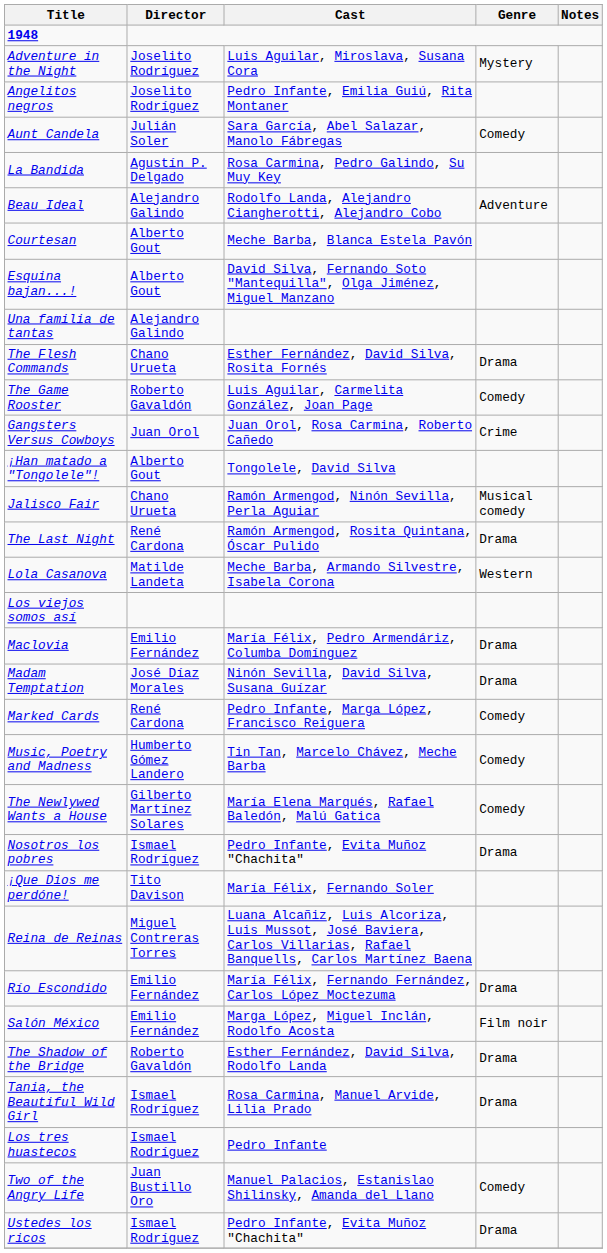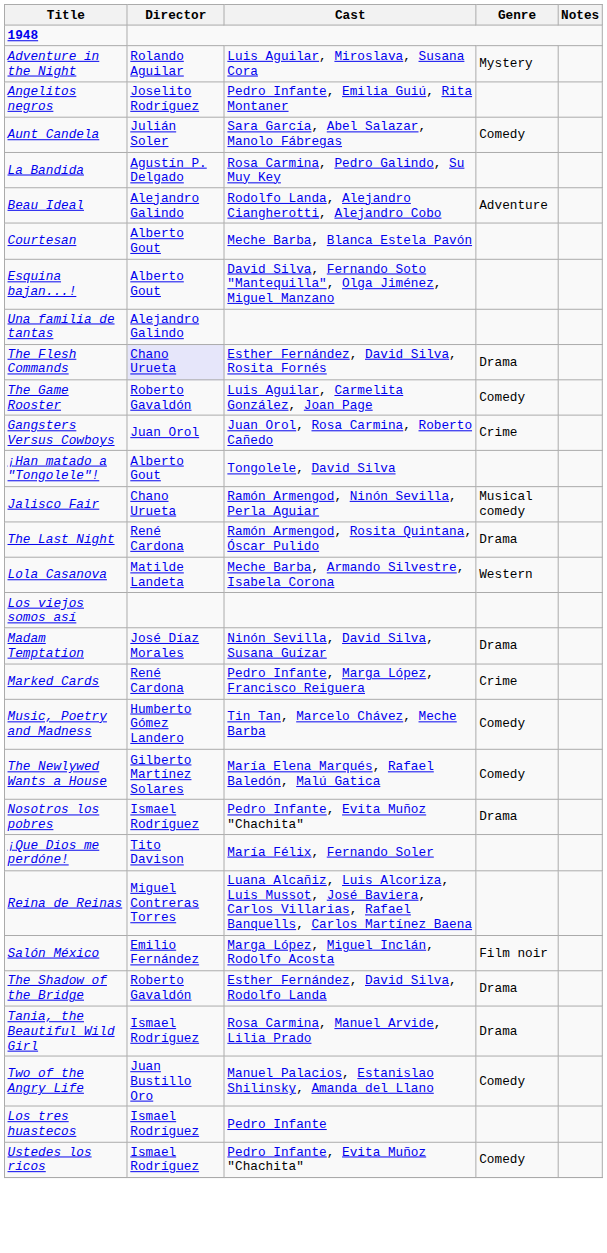 <table class="wikitable">
 <tr>
 <th>Title</th>
 <th>Director</th>
 <th>Cast</th>
 <th>Genre</th>
 <th>Notes</th>
 </tr>
 <tr>
 <td><strong><a href='#'>1948</a></strong></td>
 </tr>
 <tr>
 <td><em><a href='#'>Adventure in the Night</a></em></td>
-<td><a href='#'>Joselito Rodríguez</a></td>
+<td><a href='#'>Rolando Aguilar</a></td>
 <td><a href='#'>Luis Aguilar</a>, <a href='#'>Miroslava</a>, <a href='#'>Susana Cora</a></td>
 <td>Mystery</td>
 <td></td>
 </tr>
 <tr>
 <td><em><a href='#'>Angelitos negros</a></em></td>
 <td><a href='#'>Joselito Rodríguez</a></td>
 <td><a href='#'>Pedro Infante</a>, <a href='#'>Emilia Guiú</a>, <a href='#'>Rita Montaner</a></td>
 <td></td>
 <td></td>
 </tr>
 <tr>
 <td><em><a href='#'>Aunt Candela</a></em></td>
 <td><a href='#'>Julián Soler</a></td>
 <td><a href='#'>Sara García</a>, <a href='#'>Abel Salazar</a>, <a href='#'>Manolo Fábregas</a></td>
 <td>Comedy</td>
 </tr>
 <tr>
 <td><em><a href='#'>La Bandida</a></em></td>
 <td><a href='#'>Agustín P. Delgado</a></td>
 <td><a href='#'>Rosa Carmina</a>, <a href='#'>Pedro Galindo</a>, <a href='#'>Su Muy Key</a></td>
 <td></td>
 <td></td>
 </tr>
 <tr>
 <td><em><a href='#'>Beau Ideal</a></em></td>
 <td><a href='#'>Alejandro Galindo</a></td>
 <td><a href='#'>Rodolfo Landa</a>, <a href='#'>Alejandro Ciangherotti</a>, <a href='#'>Alejandro Cobo</a></td>
 <td>Adventure</td>
 <td></td>
 </tr>
 <tr>
 <td><em><a href='#'>Courtesan</a></em></td>
 <td><a href='#'>Alberto Gout</a></td>
 <td><a href='#'>Meche Barba</a>, <a href='#'>Blanca Estela Pavón</a></td>
 <td></td>
 <td></td>
 </tr>
 <tr>
 <td><em><a href='#'>Esquina bajan...!</a></em></td>
 <td><a href='#'>Alberto Gout</a></td>
 <td><a href='#'>David Silva</a>, <a href='#'>Fernando Soto "Mantequilla"</a>, <a href='#'>Olga Jiménez</a>, <a href='#'>Miguel Manzano</a></td>
 <td></td>
 <td></td>
 </tr>
 <tr>
 <td><em><a href='#'>Una familia de tantas</a></em></td>
 <td><a href='#'>Alejandro Galindo</a></td>
 <td></td>
 <td></td>
 <td></td>
 </tr>
 <tr>
 <td><em><a href='#'>The Flesh Commands</a></em></td>
-<td><a href='#'>Chano Urueta</a></td>
+<td style="background: lavender;"><a href='#'>Chano Urueta</a></td>
 <td><a href='#'>Esther Fernández</a>, <a href='#'>David Silva</a>, <a href='#'>Rosita Fornés</a></td>
 <td>Drama</td>
 <td></td>
 </tr>
 <tr>
 <td><em><a href='#'>The Game Rooster</a></em></td>
 <td><a href='#'>Roberto Gavaldón</a></td>
 <td><a href='#'>Luis Aguilar</a>, <a href='#'>Carmelita González</a>, <a href='#'>Joan Page</a></td>
 <td>Comedy</td>
 <td></td>
 </tr>
 <tr>
 <td><em><a href='#'>Gangsters Versus Cowboys</a></em></td>
 <td><a href='#'>Juan Orol</a></td>
 <td><a href='#'>Juan Orol</a>, <a href='#'>Rosa Carmina</a>, <a href='#'>Roberto Cañedo</a></td>
 <td>Crime</td>
 <td></td>
 </tr>
 <tr>
 <td><em><a href='#'>¡Han matado a "Tongolele"!</a></em></td>
 <td><a href='#'>Alberto Gout</a></td>
 <td><a href='#'>Tongolele</a>, <a href='#'>David Silva</a></td>
 <td></td>
 <td></td>
 </tr>
 <tr>
 <td><em><a href='#'>Jalisco Fair</a></em></td>
 <td><a href='#'>Chano Urueta</a></td>
 <td><a href='#'>Ramón Armengod</a>, <a href='#'>Ninón Sevilla</a>, <a href='#'>Perla Aguiar</a></td>
 <td>Musical comedy</td>
 <td></td>
 </tr>
 <tr>
 <td><em><a href='#'>The Last Night</a></em></td>
 <td><a href='#'>René Cardona</a></td>
 <td><a href='#'>Ramón Armengod</a>, <a href='#'>Rosita Quintana</a>, <a href='#'>Óscar Pulido</a></td>
 <td>Drama</td>
 <td></td>
 </tr>
 <tr>
 <td><em><a href='#'>Lola Casanova</a></em></td>
 <td><a href='#'>Matilde Landeta</a></td>
 <td><a href='#'>Meche Barba</a>, <a href='#'>Armando Silvestre</a>, <a href='#'>Isabela Corona</a></td>
 <td>Western</td>
 <td></td>
 </tr>
 <tr>
 <td><em><a href='#'>Los viejos somos así</a></em></td>
 <td></td>
 <td></td>
 <td></td>
 <td></td>
 </tr>
 <tr>
-<td><em><a href='#'>Maclovia</a></em></td>
-<td><a href='#'>Emilio Fernández</a></td>
-<td><a href='#'>María Félix</a>, <a href='#'>Pedro Armendáriz</a>, <a href='#'>Columba Domínguez</a></td>
-<td>Drama</td>
-<td></td>
-</tr>
-<tr>
 <td><em><a href='#'>Madam Temptation</a></em></td>
 <td><a href='#'>José Díaz Morales</a></td>
 <td><a href='#'>Ninón Sevilla</a>, <a href='#'>David Silva</a>, <a href='#'>Susana Guízar</a></td>
 <td>Drama</td>
 <td></td>
 </tr>
 <tr>
 <td><em><a href='#'>Marked Cards</a></em></td>
 <td><a href='#'>René Cardona</a></td>
 <td><a href='#'>Pedro Infante</a>, <a href='#'>Marga López</a>, <a href='#'>Francisco Reiguera</a></td>
-<td>Comedy</td>
+<td>Crime</td>
 <td></td>
 </tr>
 <tr>
 <td><em><a href='#'>Music, Poetry and Madness</a></em></td>
 <td><a href='#'>Humberto Gómez Landero</a></td>
 <td><a href='#'>Tin Tan</a>, <a href='#'>Marcelo Chávez</a>, <a href='#'>Meche Barba</a></td>
 <td>Comedy</td>
 <td></td>
 </tr>
 <tr>
 <td><em><a href='#'>The Newlywed Wants a House</a></em></td>
 <td><a href='#'>Gilberto Martínez Solares</a></td>
 <td><a href='#'>María Elena Marqués</a>, <a href='#'>Rafael Baledón</a>, <a href='#'>Malú Gatica</a></td>
 <td>Comedy</td>
 <td></td>
 </tr>
 <tr>
 <td><em><a href='#'>Nosotros los pobres</a></em></td>
 <td><a href='#'>Ismael Rodríguez</a></td>
 <td><a href='#'>Pedro Infante</a>, <a href='#'>Evita Muñoz</a> "Chachita"</td>
 <td>Drama</td>
 <td></td>
 </tr>
 <tr>
 <td><em><a href='#'>¡Que Dios me perdóne!</a></em></td>
 <td><a href='#'>Tito Davison</a></td>
 <td><a href='#'>María Félix</a>, <a href='#'>Fernando Soler</a></td>
 <td></td>
 <td></td>
 </tr>
 <tr>
 <td><em><a href='#'>Reina de Reinas</a></em></td>
 <td><a href='#'>Miguel Contreras Torres</a></td>
 <td><a href='#'>Luana Alcañiz</a>, <a href='#'>Luis Alcoriza</a>, <a href='#'>Luis Mussot</a>, <a href='#'>José Baviera</a>, <a href='#'>Carlos Villarias</a>, <a href='#'>Rafael Banquells</a>, <a href='#'>Carlos Martínez Baena</a></td>
 <td></td>
 <td></td>
 </tr>
 <tr>
-<td><em><a href='#'>Río Escondido</a></em></td>
-<td><a href='#'>Emilio Fernández</a></td>
-<td><a href='#'>María Félix</a>, <a href='#'>Fernando Fernández</a>,  <a href='#'>Carlos López Moctezuma</a></td>
-<td>Drama</td>
-<td></td>
-</tr>
-<tr>
 <td><em><a href='#'>Salón México</a></em></td>
 <td><a href='#'>Emilio Fernández</a></td>
 <td><a href='#'>Marga López</a>, <a href='#'>Miguel Inclán</a>, <a href='#'>Rodolfo Acosta</a></td>
 <td>Film noir</td>
 <td></td>
 </tr>
 <tr>
 <td><em><a href='#'>The Shadow of the Bridge</a></em></td>
 <td><a href='#'>Roberto Gavaldón</a></td>
 <td><a href='#'>Esther Fernández</a>, <a href='#'>David Silva</a>, <a href='#'>Rodolfo Landa</a></td>
 <td>Drama</td>
 <td></td>
 </tr>
 <tr>
 <td><em><a href='#'>Tania, the Beautiful Wild Girl</a></em></td>
 <td><a href='#'>Ismael Rodríguez</a></td>
 <td><a href='#'>Rosa Carmina</a>, <a href='#'>Manuel Arvide</a>, <a href='#'>Lilia Prado</a></td>
 <td>Drama</td>
 <td></td>
 </tr>
 <tr>
+<td><em><a href='#'>Two of the Angry Life</a></em></td>
+<td><a href='#'>Juan Bustillo Oro</a></td>
+<td><a href='#'>Manuel Palacios</a>, <a href='#'>Estanislao Shilinsky</a>, <a href='#'>Amanda del Llano</a></td>
+<td>Comedy</td>
+<td></td>
+</tr>
+<tr>
 <td><em><a href='#'>Los tres huastecos</a></em></td>
 <td><a href='#'>Ismael Rodríguez</a></td>
 <td><a href='#'>Pedro Infante</a></td>
 <td></td>
 <td></td>
 </tr>
 <tr>
-<td><em><a href='#'>Two of the Angry Life</a></em></td>
-<td><a href='#'>Juan Bustillo Oro</a></td>
-<td><a href='#'>Manuel Palacios</a>, <a href='#'>Estanislao Shilinsky</a>, <a href='#'>Amanda del Llano</a></td>
-<td>Comedy</td>
-<td></td>
-</tr>
-<tr>
 <td><em><a href='#'>Ustedes los ricos</a></em></td>
 <td><a href='#'>Ismael Rodríguez</a></td>
 <td><a href='#'>Pedro Infante</a>, <a href='#'>Evita Muñoz</a> "Chachita"</td>
-<td>Drama</td>
+<td>Comedy</td>
 <td></td>
 </tr>
 <tr>
 </tr>
 </table>
